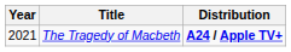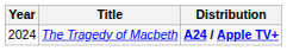 <table class="wikitable">
 <tr>
 <th>Year</th>
 <th>Title</th>
 <th>Distribution</th>
 </tr>
 <tr>
-<td>2021</td>
+<td>2024</td>
 <td><em><a href='#'>The Tragedy of Macbeth</a></em></td>
 <td><strong><a href='#'>A24</a> / <a href='#'>Apple TV+</a></strong></td>
 </tr>
 </table>
